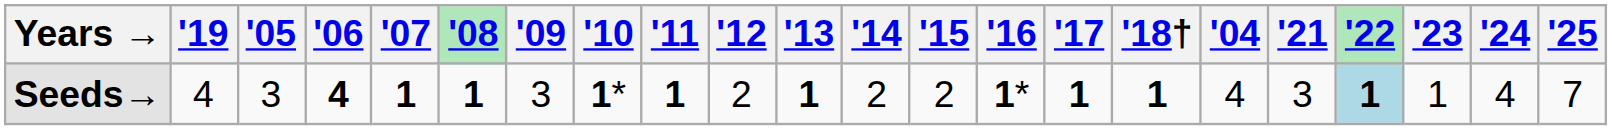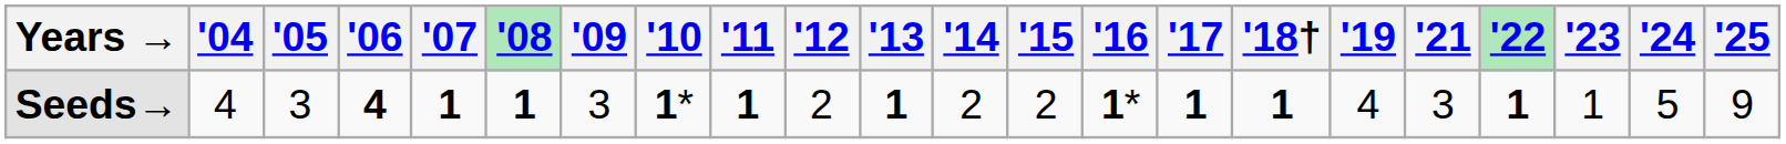 <table class="wikitable">
 <tr>
 <th>Years →</th>
-<th><a href='#'>'19</a></th>
+<th><a href='#'>'04</a></th>
 <th><a href='#'>'05</a></th>
 <th><a href='#'>'06</a></th>
 <th><a href='#'>'07</a></th>
 <th style="background: #afe6ba;"><a href='#'>'08</a></th>
 <th><a href='#'>'09</a></th>
 <th><a href='#'>'10</a></th>
 <th><a href='#'>'11</a></th>
 <th><a href='#'>'12</a></th>
 <th><a href='#'>'13</a></th>
 <th><a href='#'>'14</a></th>
 <th><a href='#'>'15</a></th>
 <th><a href='#'>'16</a></th>
 <th><a href='#'>'17</a></th>
 <th><a href='#'>'18</a>†</th>
-<th><a href='#'>'04</a></th>
+<th><a href='#'>'19</a></th>
 <th><a href='#'>'21</a></th>
 <th style="background: #afe6ba;"><a href='#'>'22</a></th>
 <th><a href='#'>'23</a></th>
 <th><a href='#'>'24</a></th>
 <th><a href='#'>'25</a></th>
 </tr>
 <tr align=center>
 <td style="text-align:left; background:#e3e3e3;"><strong>Seeds→</strong></td>
 <td>4</td>
 <td>3</td>
 <td><strong>4</strong></td>
 <td><strong>1</strong></td>
 <td><strong>1</strong></td>
 <td>3</td>
 <td><strong>1</strong>*</td>
 <td><strong>1</strong></td>
 <td>2</td>
 <td><strong>1</strong></td>
 <td>2</td>
 <td>2</td>
 <td><strong>1</strong>*</td>
 <td><strong>1</strong></td>
 <td><strong>1</strong></td>
 <td>4</td>
 <td>3</td>
-<td style="background: lightblue;"><strong>1</strong></td>
+<td><strong>1</strong></td>
 <td>1</td>
-<td>4</td>
-<td>7</td>
+<td>5</td>
+<td>9</td>
 </tr>
 </table>
